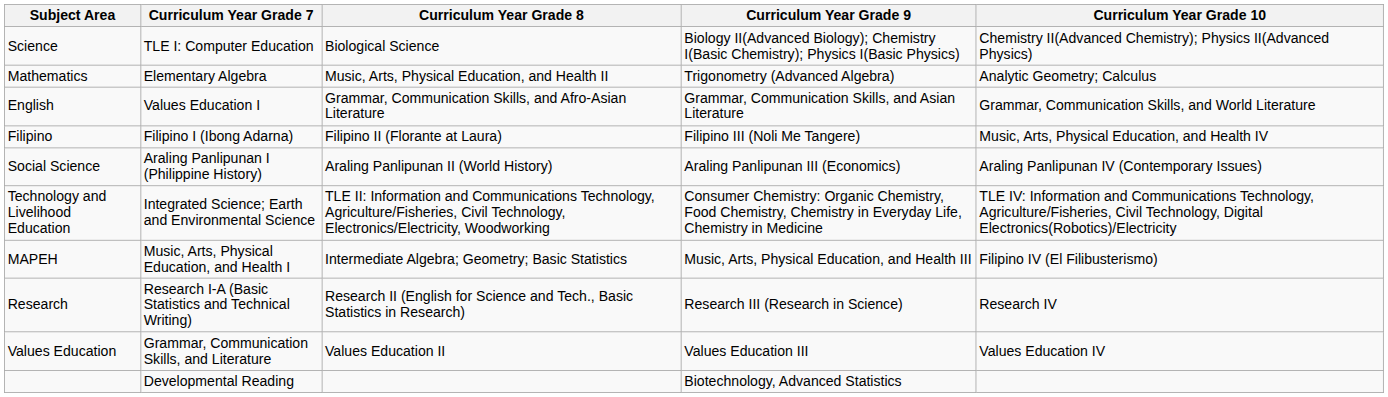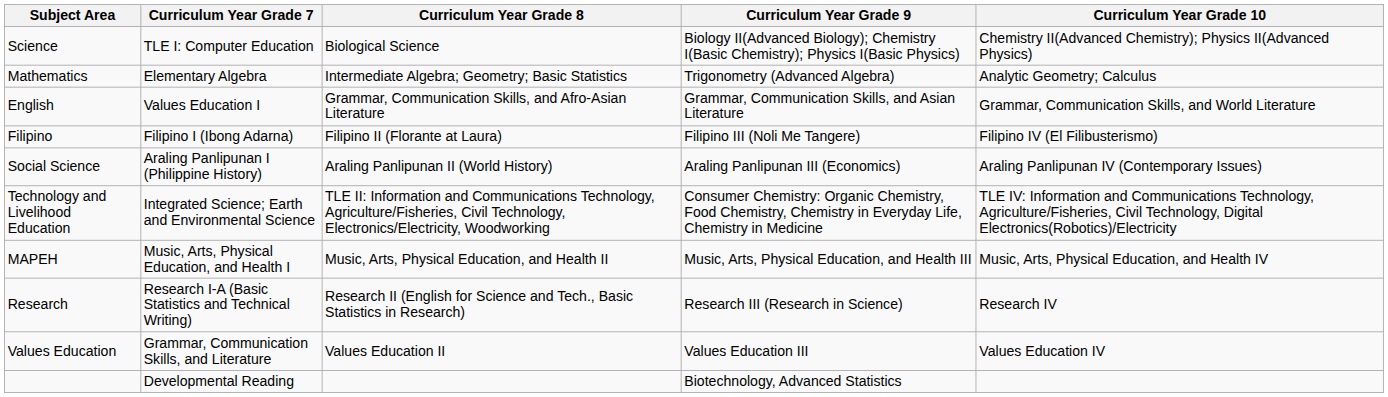 <table class="wikitable">
 <tr>
 <th>Subject Area</th>
 <th>Curriculum Year Grade 7</th>
 <th>Curriculum Year Grade 8</th>
 <th>Curriculum Year Grade 9</th>
 <th>Curriculum Year Grade 10</th>
 </tr>
 <tr>
 <td>Science</td>
 <td>TLE I: Computer Education</td>
 <td>Biological Science</td>
 <td>Biology II(Advanced Biology); Chemistry I(Basic Chemistry); Physics I(Basic Physics)</td>
 <td>Chemistry II(Advanced Chemistry); Physics II(Advanced Physics)</td>
 </tr>
 <tr>
 <td>Mathematics</td>
 <td>Elementary Algebra</td>
-<td>Music, Arts, Physical Education, and Health II</td>
+<td>Intermediate Algebra; Geometry; Basic Statistics</td>
 <td>Trigonometry (Advanced Algebra)</td>
 <td>Analytic Geometry; Calculus</td>
 </tr>
 <tr>
 <td>English</td>
 <td>Values Education I</td>
 <td>Grammar, Communication Skills, and Afro-Asian Literature</td>
 <td>Grammar, Communication Skills, and Asian Literature</td>
 <td>Grammar, Communication Skills, and World Literature</td>
 </tr>
 <tr>
 <td>Filipino</td>
 <td>Filipino I (Ibong Adarna)</td>
 <td>Filipino II (Florante at Laura)</td>
 <td>Filipino III (Noli Me Tangere)</td>
-<td>Music, Arts, Physical Education, and Health IV</td>
+<td>Filipino IV (El Filibusterismo)</td>
 </tr>
 <tr>
 <td>Social Science</td>
 <td>Araling Panlipunan I (Philippine History)</td>
 <td>Araling Panlipunan II (World History)</td>
 <td>Araling Panlipunan III (Economics)</td>
 <td>Araling Panlipunan IV (Contemporary Issues)</td>
 </tr>
 <tr>
 <td>Technology and Livelihood Education</td>
 <td>Integrated Science; Earth and Environmental Science</td>
 <td>TLE II: Information and Communications Technology, Agriculture/Fisheries, Civil Technology, Electronics/Electricity, Woodworking</td>
 <td>Consumer Chemistry: Organic Chemistry, Food Chemistry, Chemistry in Everyday Life, Chemistry in Medicine</td>
 <td>TLE IV: Information and Communications Technology, Agriculture/Fisheries, Civil Technology, Digital Electronics(Robotics)/Electricity</td>
 </tr>
 <tr>
 <td>MAPEH</td>
 <td>Music, Arts, Physical Education, and Health I</td>
-<td>Intermediate Algebra; Geometry; Basic Statistics</td>
+<td>Music, Arts, Physical Education, and Health II</td>
 <td>Music, Arts, Physical Education, and Health III</td>
-<td>Filipino IV (El Filibusterismo)</td>
+<td>Music, Arts, Physical Education, and Health IV</td>
 </tr>
 <tr>
 <td>Research</td>
 <td>Research I-A (Basic Statistics and Technical Writing)</td>
 <td>Research II (English for Science and Tech., Basic Statistics in Research)</td>
 <td>Research III (Research in Science)</td>
 <td>Research IV</td>
 </tr>
 <tr>
 <td>Values Education</td>
 <td>Grammar, Communication Skills, and Literature</td>
 <td>Values Education II</td>
 <td>Values Education III</td>
 <td>Values Education IV</td>
 </tr>
 <tr>
 <td></td>
 <td>Developmental Reading</td>
 <td></td>
 <td>Biotechnology, Advanced Statistics</td>
 </tr>
 </table>
